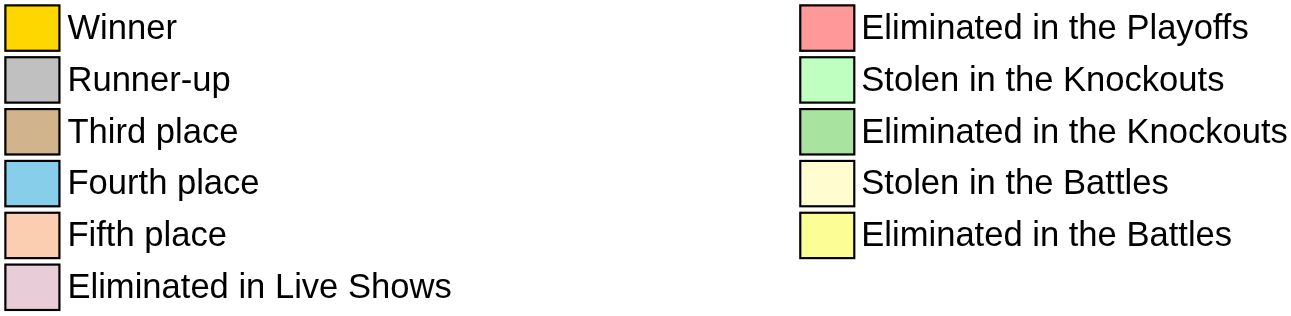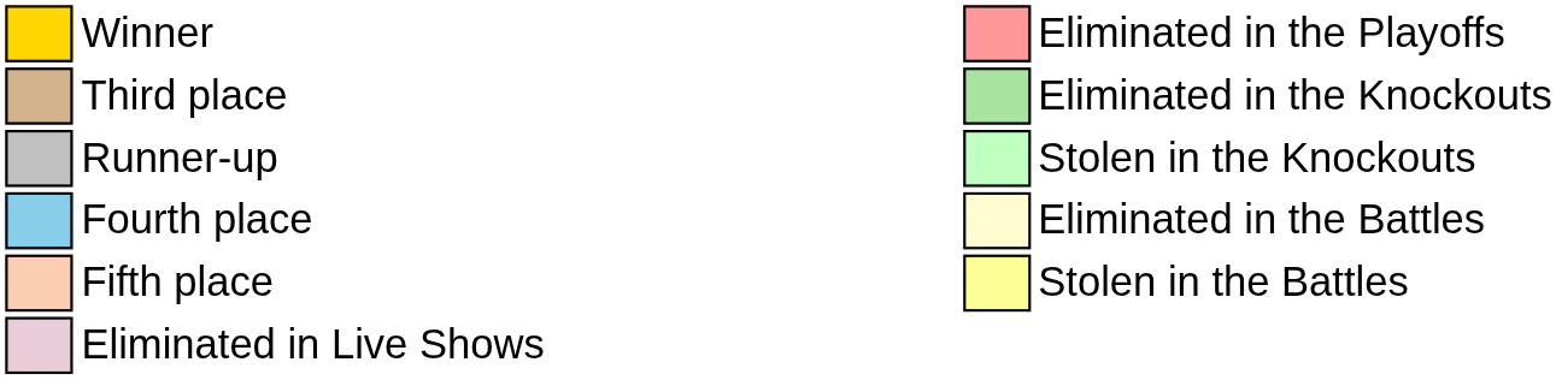 <table class="toccolours" style="font-size: 100%; white-space: nowrap">
 <tr>
 <td style="background: gold; border:1px solid black">     </td>
 <td>Winner</td>
 <td>     </td>
 <td>     </td>
 <td>     </td>
 <td>     </td>
 <td>     </td>
 <td>     </td>
 <td style="background:#FF9999; border:1px solid black">     </td>
 <td>Eliminated in the Playoffs</td>
 </tr>
 <tr>
+<td style="background: tan; border:1px solid black">     </td>
+<td>Third place</td>
+<td>     </td>
+<td>     </td>
+<td>     </td>
+<td>     </td>
+<td>     </td>
+<td>     </td>
+<td style="background:#A8E4A0; border:1px solid black">     </td>
+<td>Eliminated in the Knockouts</td>
+</tr>
+<tr>
 <td style="background: silver; border:1px solid black">     </td>
 <td>Runner-up</td>
 <td>     </td>
 <td>     </td>
 <td>     </td>
 <td>     </td>
 <td>     </td>
 <td>     </td>
 <td style="background:#BFFFC0; border:1px solid black">     </td>
 <td>Stolen in the Knockouts</td>
 </tr>
 <tr>
-<td style="background: tan; border:1px solid black">     </td>
-<td>Third place</td>
-<td>     </td>
-<td>     </td>
-<td>     </td>
-<td>     </td>
-<td>     </td>
-<td>     </td>
-<td style="background:#A8E4A0; border:1px solid black">     </td>
-<td>Eliminated in the Knockouts</td>
-</tr>
-<tr>
 <td style="background:skyblue; border:1px solid black">     </td>
 <td>Fourth place</td>
 <td>     </td>
 <td>     </td>
 <td>     </td>
 <td>     </td>
 <td>     </td>
 <td>     </td>
 <td style="background:#FFFDD0; border:1px solid black">     </td>
-<td>Stolen in the Battles</td>
+<td>Eliminated in the Battles</td>
 </tr>
 <tr>
 <td style="background:#FBCEB1; border:1px solid black">     </td>
 <td>Fifth place</td>
 <td>     </td>
 <td>     </td>
 <td>     </td>
 <td>     </td>
 <td>     </td>
 <td>     </td>
 <td style="background:#FDFD96; border:1px solid black">     </td>
-<td>Eliminated in the Battles</td>
+<td>Stolen in the Battles</td>
 </tr>
 <tr>
 <td style="background:#E8CCD7; border:1px solid black">     </td>
 <td>Eliminated in Live Shows</td>
 <td colspan="8"></td>
 </tr>
 </table>
